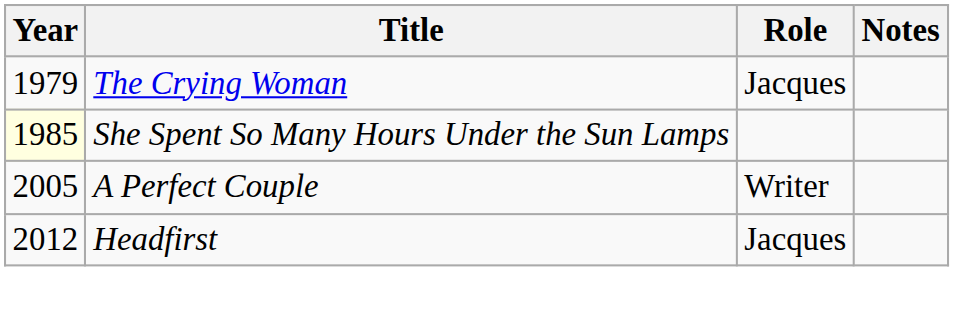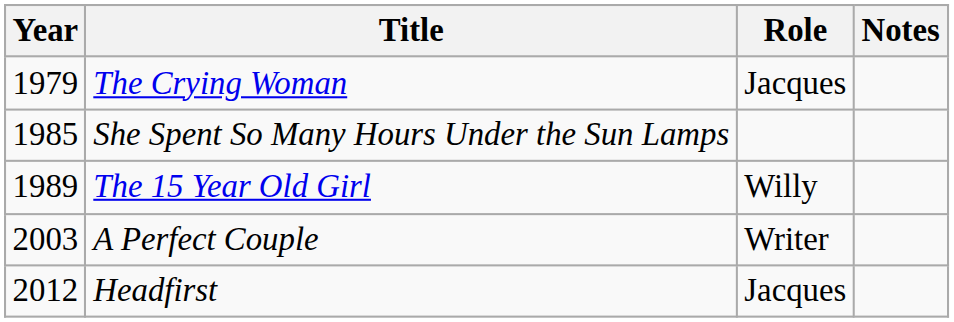 <table class="wikitable sortable">
 <tr>
 <th>Year</th>
 <th>Title</th>
 <th>Role</th>
 <th class="unsortable">Notes</th>
 </tr>
 <tr>
 <td>1979</td>
 <td><em><a href='#'>The Crying Woman</a></em></td>
 <td>Jacques</td>
 <td></td>
 </tr>
 <tr>
-<td style="background: lightyellow;">1985</td>
+<td>1985</td>
 <td><em>She Spent So Many Hours Under the Sun Lamps</em></td>
 <td></td>
 <td></td>
 </tr>
 <tr>
-<td>2005</td>
+<td>1989</td>
+<td><em><a href='#'>The 15 Year Old Girl</a></em></td>
+<td>Willy</td>
+<td></td>
+</tr>
+<tr>
+<td>2003</td>
 <td><em>A Perfect Couple</em></td>
 <td>Writer</td>
 <td></td>
 </tr>
 <tr>
 <td>2012</td>
 <td><em>Headfirst</em></td>
 <td>Jacques</td>
 <td></td>
 </tr>
 </table>
